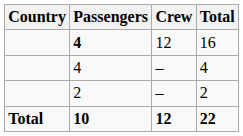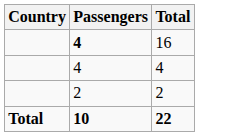 <table class="wikitable">
 <tr>
 <th>Country</th>
 <th>Passengers</th>
-<th>Crew</th>
 <th>Total</th>
 </tr>
 <tr>
 <td></td>
 <td><strong>4</strong></td>
-<td>12</td>
 <td>16</td>
 </tr>
 <tr>
 <td></td>
 <td>4</td>
-<td>–</td>
 <td>4</td>
 </tr>
 <tr>
 <td></td>
 <td>2</td>
-<td>–</td>
 <td>2</td>
 </tr>
 <tr>
 <td><strong>Total</strong></td>
 <td><strong>10</strong></td>
-<td><strong>12</strong></td>
 <td><strong>22</strong></td>
 </tr>
 </table>
